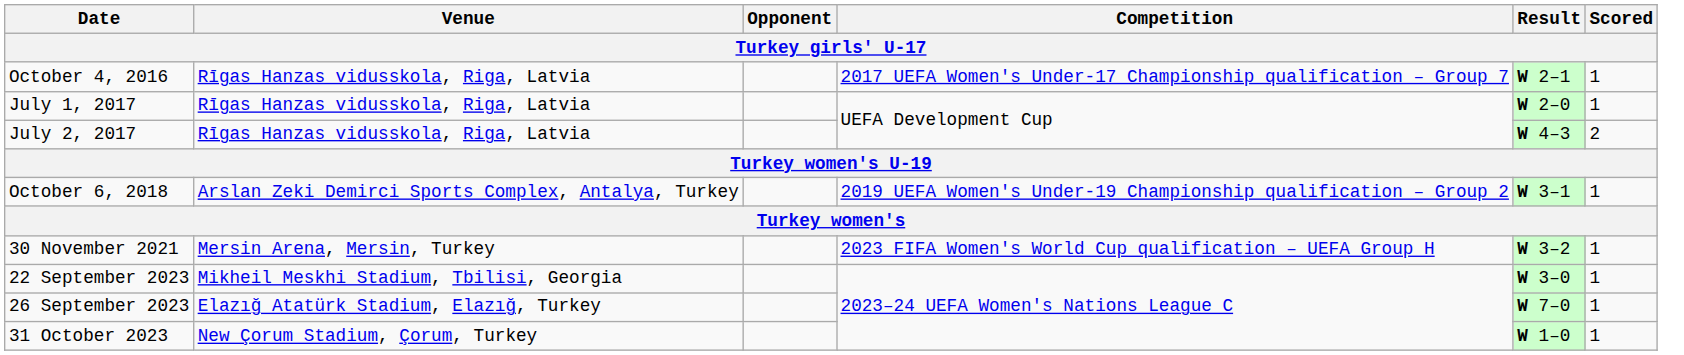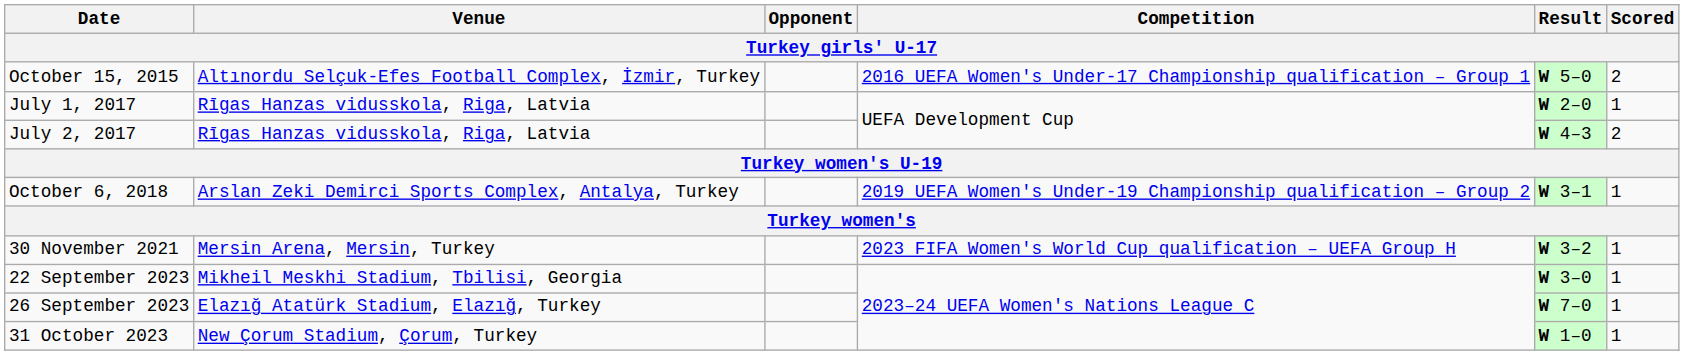 <table class=wikitable>
 <tr>
 <th>Date</th>
 <th>Venue</th>
 <th>Opponent</th>
 <th>Competition</th>
 <th>Result</th>
 <th>Scored</th>
 </tr>
 <tr>
 <th colspan=6><a href='#'>Turkey girls' U-17</a></th>
 </tr>
 <tr>
-<td>October 4, 2016</td>
-<td><a href='#'>Rīgas Hanzas vidusskola</a>, <a href='#'>Riga</a>, Latvia</td>
+<td>October 15, 2015</td>
+<td><a href='#'>Altınordu Selçuk-Efes Football Complex</a>, <a href='#'>İzmir</a>, Turkey</td>
 <td></td>
-<td><a href='#'>2017 UEFA Women's Under-17 Championship qualification – Group 7</a></td>
-<td bgcolor=ccffcc><strong>W</strong> 2–1</td>
-<td>1</td>
+<td><a href='#'>2016 UEFA Women's Under-17 Championship qualification – Group 1</a></td>
+<td bgcolor=ccffcc><strong>W</strong> 5–0</td>
+<td>2</td>
 </tr>
 <tr>
 <td>July 1, 2017</td>
 <td><a href='#'>Rīgas Hanzas vidusskola</a>, <a href='#'>Riga</a>, Latvia</td>
 <td></td>
 <td rowspan=2>UEFA Development Cup</td>
 <td bgcolor=ccffcc><strong>W</strong> 2–0</td>
 <td>1</td>
 </tr>
 <tr>
 <td>July 2, 2017</td>
 <td><a href='#'>Rīgas Hanzas vidusskola</a>, <a href='#'>Riga</a>, Latvia</td>
 <td></td>
 <td bgcolor=ccffcc><strong>W</strong> 4–3</td>
 <td>2</td>
 </tr>
 <tr>
 <th colspan=6><a href='#'>Turkey women's U-19</a></th>
 </tr>
 <tr>
 <td>October 6, 2018</td>
 <td><a href='#'>Arslan Zeki Demirci Sports Complex</a>, <a href='#'>Antalya</a>, Turkey</td>
 <td></td>
 <td><a href='#'>2019 UEFA Women's Under-19 Championship qualification – Group 2</a></td>
 <td bgcolor=ccffcc><strong>W</strong> 3–1</td>
 <td>1</td>
 </tr>
 <tr>
 <th colspan=6><a href='#'>Turkey women's</a></th>
 </tr>
 <tr>
 <td>30 November 2021</td>
 <td><a href='#'>Mersin Arena</a>, <a href='#'>Mersin</a>, Turkey</td>
 <td></td>
 <td><a href='#'>2023 FIFA Women's World Cup qualification – UEFA Group H</a></td>
 <td bgcolor=ccffcc><strong>W</strong> 3–2</td>
 <td>1</td>
 </tr>
 <tr>
 <td>22 September 2023</td>
 <td><a href='#'>Mikheil Meskhi Stadium</a>, <a href='#'>Tbilisi</a>, Georgia</td>
 <td></td>
 <td rowspan=3><a href='#'>2023–24 UEFA Women's Nations League C</a></td>
 <td bgcolor=ccffcc><strong>W</strong> 3–0</td>
 <td>1</td>
 </tr>
 <tr>
 <td>26 September 2023</td>
 <td><a href='#'>Elazığ Atatürk Stadium</a>, <a href='#'>Elazığ</a>, Turkey</td>
 <td></td>
 <td bgcolor=ccffcc><strong>W</strong> 7–0</td>
 <td>1</td>
 </tr>
 <tr>
 <td>31 October 2023</td>
 <td><a href='#'>New Çorum Stadium</a>, <a href='#'>Çorum</a>, Turkey</td>
 <td></td>
 <td bgcolor=ccffcc><strong>W</strong> 1–0</td>
 <td>1</td>
 </tr>
 </table>
